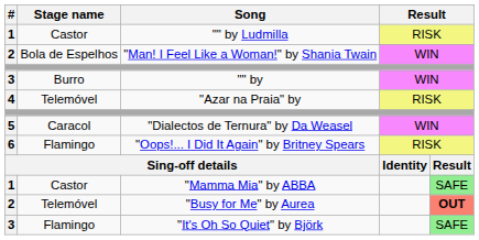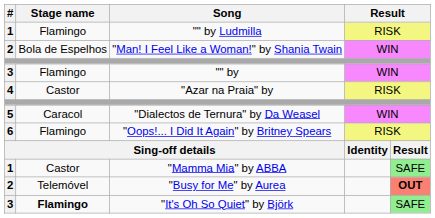 <table class="wikitable plainrowheaders" style="text-align: center;">
 <tr>
 <th>#</th>
 <th>Stage name</th>
 <th>Song</th>
 <th colspan=2>Result</th>
 </tr>
 <tr>
 <th>1</th>
-<td>Castor</td>
+<td>Flamingo</td>
 <td>"" by <a href='#'>Ludmilla</a></td>
 <td colspan=2 bgcolor="#F3F781">RISK</td>
 </tr>
 <tr>
 <th>2</th>
 <td>Bola de Espelhos</td>
 <td>"<a href='#'>Man! I Feel Like a Woman!</a>" by <a href='#'>Shania Twain</a></td>
 <td colspan=2 bgcolor="#F888FD">WIN</td>
 </tr>
 <tr>
 <td colspan="5" style="background:darkgray"></td>
 </tr>
 <tr>
 <th>3</th>
-<td>Burro</td>
+<td>Flamingo</td>
 <td>"" by </td>
 <td colspan=2 bgcolor="#F888FD">WIN</td>
 </tr>
 <tr>
 <th>4</th>
-<td>Telemóvel</td>
+<td>Castor</td>
 <td>"Azar na Praia" by </td>
 <td colspan=2 bgcolor="#F3F781">RISK</td>
 </tr>
 <tr>
 <td colspan="5" style="background:darkgray"></td>
 </tr>
 <tr>
 <th>5</th>
 <td>Caracol</td>
 <td>"Dialectos de Ternura" by <a href='#'>Da Weasel</a></td>
 <td colspan=2 bgcolor="#F888FD">WIN</td>
 </tr>
 <tr>
 <th>6</th>
 <td>Flamingo</td>
 <td>"<a href='#'>Oops!... I Did It Again</a>" by <a href='#'>Britney Spears</a></td>
 <td colspan=2 bgcolor="#F3F781">RISK</td>
 </tr>
 <tr>
 <th colspan="3">Sing-off details</th>
 <th>Identity</th>
 <th>Result</th>
 </tr>
 <tr>
 <th>1</th>
 <td>Castor</td>
 <td>"<a href='#'>Mamma Mia</a>" by <a href='#'>ABBA</a></td>
 <td></td>
 <td bgcolor=lightgreen>SAFE</td>
 </tr>
 <tr>
 <th>2</th>
 <td>Telemóvel</td>
 <td>"<a href='#'>Busy for Me</a>" by <a href='#'>Aurea</a></td>
 <td></td>
 <td bgcolor=salmon><strong>OUT</strong></td>
 </tr>
 <tr>
 <th>3</th>
-<td>Flamingo</td>
+<td><strong>Flamingo</strong></td>
 <td>"<a href='#'>It's Oh So Quiet</a>" by <a href='#'>Björk</a></td>
 <td></td>
 <td bgcolor=lightgreen>SAFE</td>
 </tr>
 </table>
